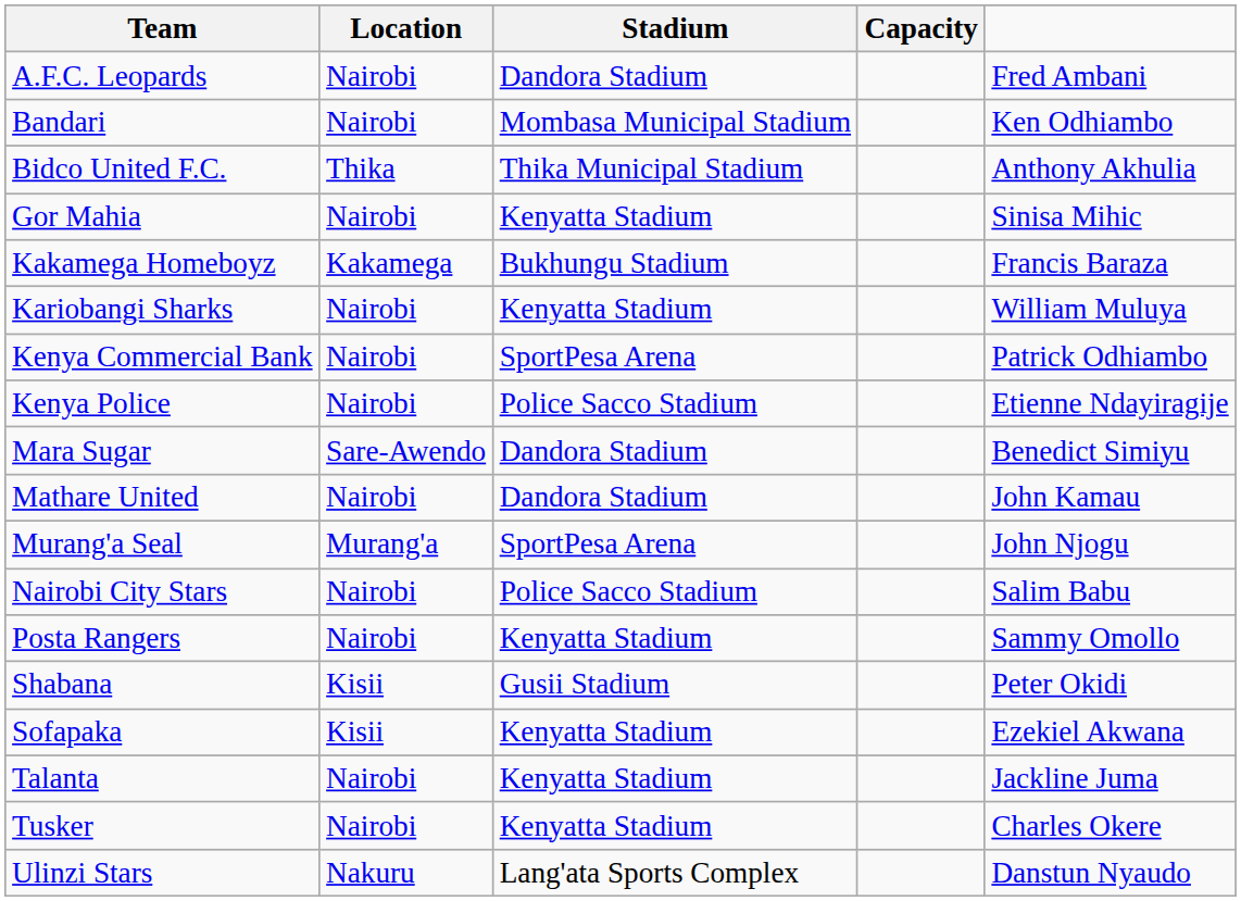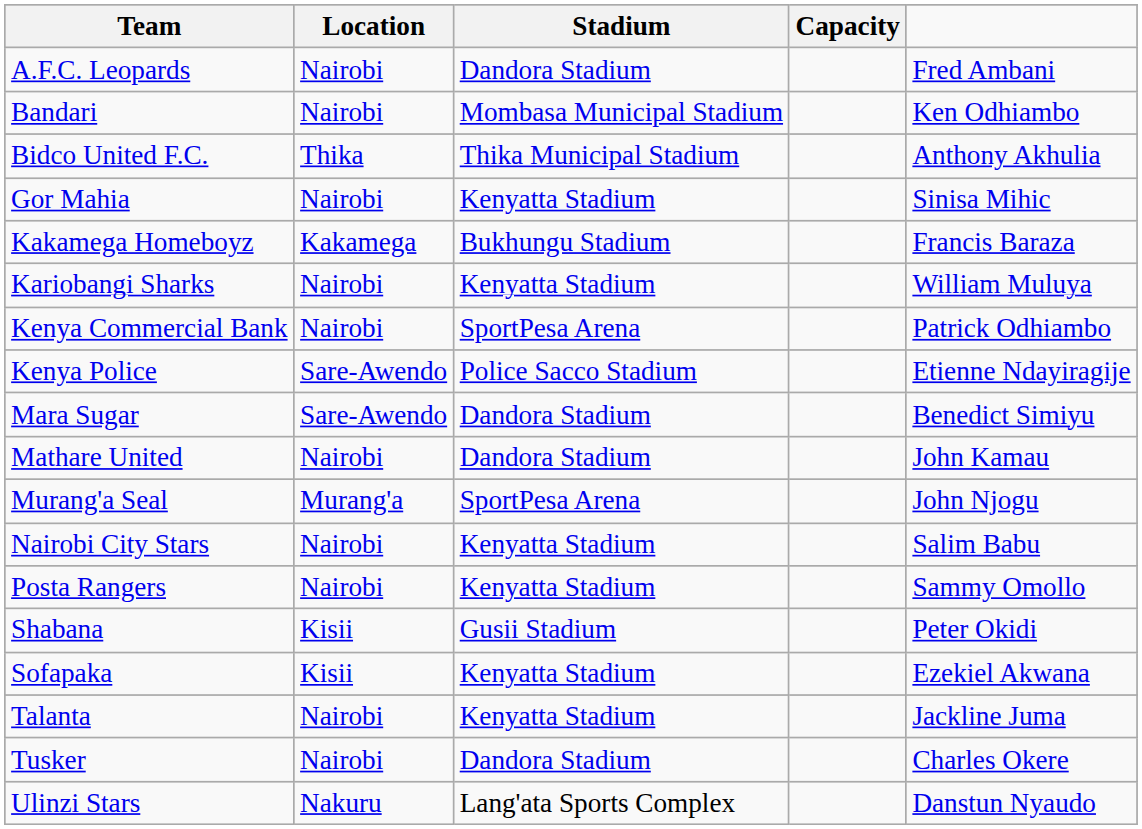 <table class="wikitable sortable">
 <tr>
 <th>Team</th>
 <th>Location</th>
 <th>Stadium</th>
 <th>Capacity</th>
 </tr>
 <tr>
 <td><a href='#'>A.F.C. Leopards</a></td>
 <td><a href='#'>Nairobi</a></td>
 <td><a href='#'>Dandora Stadium</a></td>
 <td align="center"></td>
 <td> <a href='#'>Fred Ambani</a></td>
 </tr>
 <tr>
 <td><a href='#'>Bandari</a></td>
 <td><a href='#'>Nairobi</a></td>
 <td><a href='#'>Mombasa Municipal Stadium</a></td>
 <td align="center"></td>
 <td> <a href='#'>Ken Odhiambo</a></td>
 </tr>
 <tr>
 <td><a href='#'>Bidco United F.C.</a></td>
 <td><a href='#'>Thika</a></td>
 <td><a href='#'>Thika Municipal Stadium</a></td>
 <td align="center"></td>
 <td> <a href='#'>Anthony Akhulia</a></td>
 </tr>
 <tr>
 <td><a href='#'>Gor Mahia</a></td>
 <td><a href='#'>Nairobi</a></td>
 <td><a href='#'>Kenyatta Stadium</a></td>
 <td align="center"></td>
 <td> <a href='#'>Sinisa Mihic</a></td>
 </tr>
 <tr>
 <td><a href='#'>Kakamega Homeboyz</a></td>
 <td><a href='#'>Kakamega</a></td>
 <td><a href='#'>Bukhungu Stadium</a></td>
 <td align="center"></td>
 <td> <a href='#'>Francis Baraza</a></td>
 </tr>
 <tr>
 <td><a href='#'>Kariobangi Sharks</a></td>
 <td><a href='#'>Nairobi</a></td>
 <td><a href='#'>Kenyatta Stadium</a></td>
 <td align="center"></td>
 <td> <a href='#'>William Muluya</a></td>
 </tr>
 <tr>
 <td><a href='#'>Kenya Commercial Bank</a></td>
 <td><a href='#'>Nairobi</a></td>
 <td><a href='#'>SportPesa Arena</a></td>
 <td align="center"></td>
 <td> <a href='#'>Patrick Odhiambo</a></td>
 </tr>
 <tr>
 <td><a href='#'>Kenya Police</a></td>
-<td><a href='#'>Nairobi</a></td>
+<td><a href='#'>Sare-Awendo</a></td>
 <td><a href='#'>Police Sacco Stadium</a></td>
 <td align="center"></td>
 <td> <a href='#'>Etienne Ndayiragije</a></td>
 </tr>
 <tr>
 <td><a href='#'>Mara Sugar</a></td>
 <td><a href='#'>Sare-Awendo</a></td>
 <td><a href='#'>Dandora Stadium</a></td>
 <td align="center"></td>
 <td> <a href='#'>Benedict Simiyu</a></td>
 </tr>
 <tr>
 <td><a href='#'>Mathare United</a></td>
 <td><a href='#'>Nairobi</a></td>
 <td><a href='#'>Dandora Stadium</a></td>
 <td align="center"></td>
 <td> <a href='#'>John Kamau</a></td>
 </tr>
 <tr>
 <td><a href='#'>Murang'a Seal</a></td>
 <td><a href='#'>Murang'a</a></td>
 <td><a href='#'>SportPesa Arena</a></td>
 <td align="center"></td>
 <td> <a href='#'>John Njogu</a></td>
 </tr>
 <tr>
 <td><a href='#'>Nairobi City Stars</a></td>
 <td><a href='#'>Nairobi</a></td>
-<td><a href='#'>Police Sacco Stadium</a></td>
+<td><a href='#'>Kenyatta Stadium</a></td>
 <td align="center"></td>
 <td> <a href='#'>Salim Babu</a></td>
 </tr>
 <tr>
 <td><a href='#'>Posta Rangers</a></td>
 <td><a href='#'>Nairobi</a></td>
 <td><a href='#'>Kenyatta Stadium</a></td>
 <td align="center"></td>
 <td> <a href='#'>Sammy Omollo</a></td>
 </tr>
 <tr>
 <td><a href='#'>Shabana</a></td>
 <td><a href='#'>Kisii</a></td>
 <td><a href='#'>Gusii Stadium</a></td>
 <td align="center"></td>
 <td> <a href='#'>Peter Okidi</a></td>
 </tr>
 <tr>
 <td><a href='#'>Sofapaka</a></td>
 <td><a href='#'>Kisii</a></td>
 <td><a href='#'>Kenyatta Stadium</a></td>
 <td align="center"></td>
 <td> <a href='#'>Ezekiel Akwana</a></td>
 </tr>
 <tr>
 <td><a href='#'>Talanta</a></td>
 <td><a href='#'>Nairobi</a></td>
 <td><a href='#'>Kenyatta Stadium</a></td>
 <td align="center"></td>
 <td> <a href='#'>Jackline Juma</a></td>
 </tr>
 <tr>
 <td><a href='#'>Tusker</a></td>
 <td><a href='#'>Nairobi</a></td>
-<td><a href='#'>Kenyatta Stadium</a></td>
+<td><a href='#'>Dandora Stadium</a></td>
 <td align="center"></td>
 <td> <a href='#'>Charles Okere</a></td>
 </tr>
 <tr>
 <td><a href='#'>Ulinzi Stars</a></td>
 <td><a href='#'>Nakuru</a></td>
 <td>Lang'ata Sports Complex</td>
 <td align="center"></td>
 <td> <a href='#'>Danstun Nyaudo</a></td>
 </tr>
 </table>
